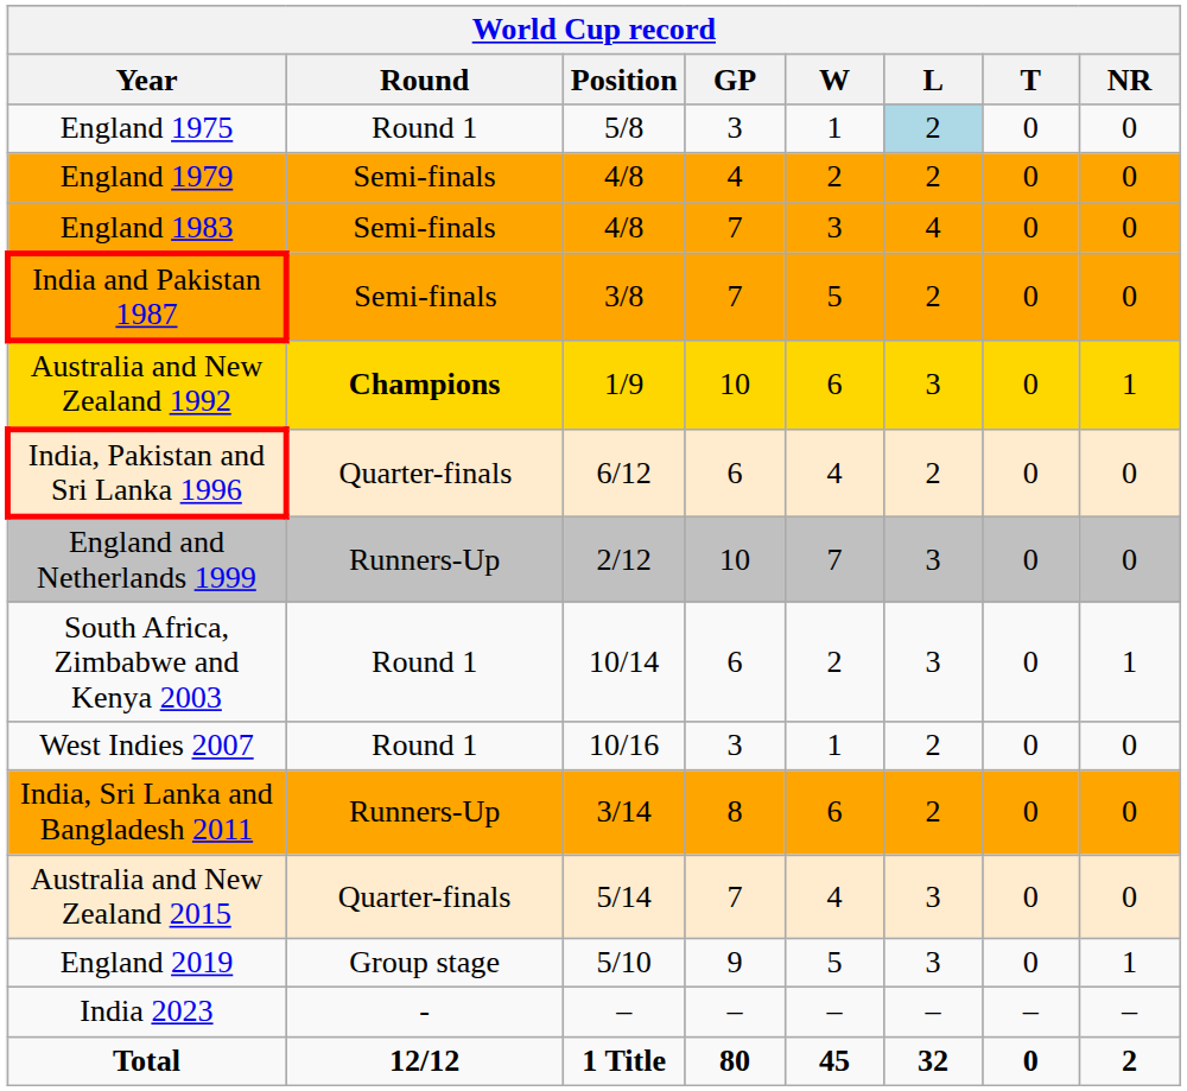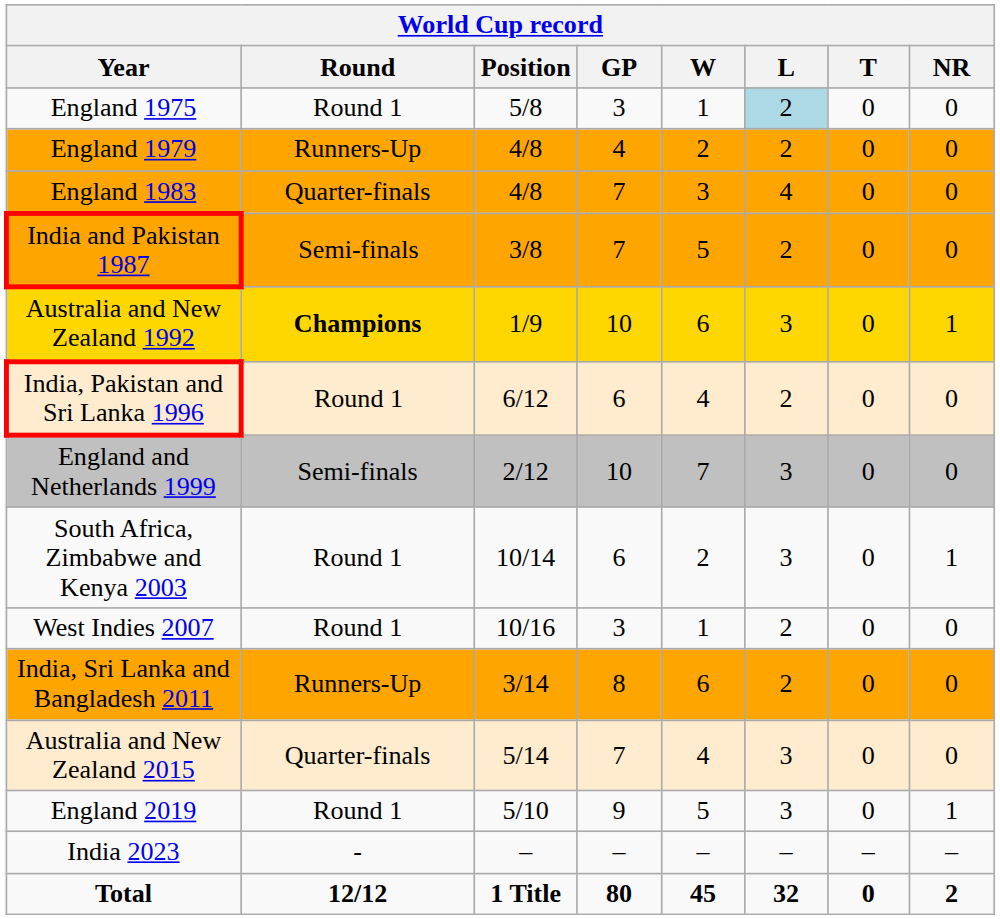 <table class="wikitable" style="text-align: center;">
 <tr>
 <th colspan=8><a href='#'>World Cup record</a></th>
 </tr>
 <tr>
 <th width=150>Year</th>
 <th width=150>Round</th>
 <th width=50>Position</th>
 <th width=50>GP</th>
 <th width=50>W</th>
 <th width=50>L</th>
 <th width=50>T</th>
 <th width=50>NR</th>
 </tr>
 <tr>
 <td>England <a href='#'>1975</a></td>
 <td>Round 1</td>
 <td>5/8</td>
 <td>3</td>
 <td>1</td>
 <td style="background: lightblue;">2</td>
 <td>0</td>
 <td>0</td>
 </tr>
 <tr style="background:orange;">
 <td>England <a href='#'>1979</a></td>
-<td>Semi-finals</td>
+<td>Runners-Up</td>
 <td>4/8</td>
 <td>4</td>
 <td>2</td>
 <td>2</td>
 <td>0</td>
 <td>0</td>
 </tr>
 <tr style="background:orange;">
 <td>England <a href='#'>1983</a></td>
-<td>Semi-finals</td>
+<td>Quarter-finals</td>
 <td>4/8</td>
 <td>7</td>
 <td>3</td>
 <td>4</td>
 <td>0</td>
 <td>0</td>
 </tr>
 <tr style="background:orange;">
 <td style="border: 3px solid red">India and Pakistan <a href='#'>1987</a></td>
 <td>Semi-finals</td>
 <td>3/8</td>
 <td>7</td>
 <td>5</td>
 <td>2</td>
 <td>0</td>
 <td>0</td>
 </tr>
 <tr style="background:gold;">
 <td>Australia and New Zealand <a href='#'>1992</a></td>
 <td><strong>Champions</strong></td>
 <td>1/9</td>
 <td>10</td>
 <td>6</td>
 <td>3</td>
 <td>0</td>
 <td>1</td>
 </tr>
 <tr bgcolor=ffebcd>
 <td style="border: 3px solid red">India, Pakistan and Sri Lanka <a href='#'>1996</a></td>
-<td>Quarter-finals</td>
+<td>Round 1</td>
 <td>6/12</td>
 <td>6</td>
 <td>4</td>
 <td>2</td>
 <td>0</td>
 <td>0</td>
 </tr>
 <tr style="background:silver;">
 <td>England and Netherlands <a href='#'>1999</a></td>
-<td>Runners-Up</td>
+<td>Semi-finals</td>
 <td>2/12</td>
 <td>10</td>
 <td>7</td>
 <td>3</td>
 <td>0</td>
 <td>0</td>
 </tr>
 <tr>
 <td>South Africa, Zimbabwe and Kenya <a href='#'>2003</a></td>
 <td>Round 1</td>
 <td>10/14</td>
 <td>6</td>
 <td>2</td>
 <td>3</td>
 <td>0</td>
 <td>1</td>
 </tr>
 <tr>
 <td>West Indies <a href='#'>2007</a></td>
 <td>Round 1</td>
 <td>10/16</td>
 <td>3</td>
 <td>1</td>
 <td>2</td>
 <td>0</td>
 <td>0</td>
 </tr>
 <tr style="background:orange;">
 <td>India, Sri Lanka and Bangladesh <a href='#'>2011</a></td>
 <td>Runners-Up</td>
 <td>3/14</td>
 <td>8</td>
 <td>6</td>
 <td>2</td>
 <td>0</td>
 <td>0</td>
 </tr>
 <tr bgcolor=ffebcd>
 <td>Australia and New Zealand <a href='#'>2015</a></td>
 <td>Quarter-finals</td>
 <td>5/14</td>
 <td>7</td>
 <td>4</td>
 <td>3</td>
 <td>0</td>
 <td>0</td>
 </tr>
 <tr>
 <td>England <a href='#'>2019</a></td>
-<td>Group stage</td>
+<td>Round 1</td>
 <td>5/10</td>
 <td>9</td>
 <td>5</td>
 <td>3</td>
 <td>0</td>
 <td>1</td>
 </tr>
 <tr>
 <td>India <a href='#'>2023</a></td>
 <td>-</td>
 <td>–</td>
 <td>–</td>
 <td>–</td>
 <td>–</td>
 <td>–</td>
 <td>–</td>
 </tr>
 <tr>
 <td><strong>Total</strong></td>
 <td><strong>12/12</strong></td>
 <td><strong>1 Title</strong></td>
 <td><strong>80</strong></td>
 <td><strong>45</strong></td>
 <td><strong>32</strong></td>
 <td><strong>0</strong></td>
 <td><strong>2</strong></td>
 </tr>
 </table>
